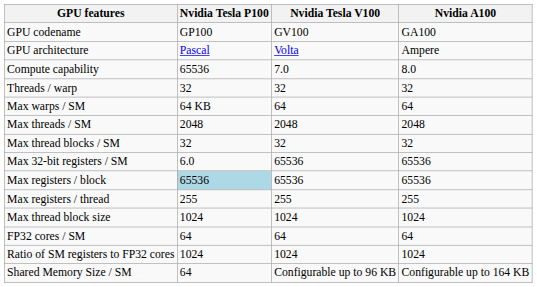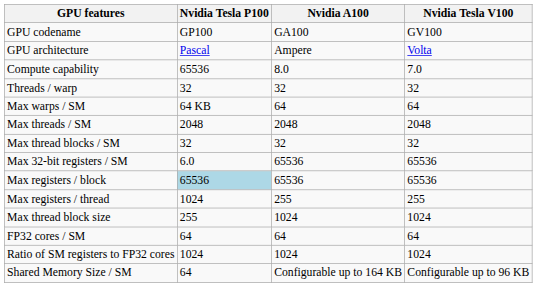 <table class="wikitable" style="text-align:left;">
 <tr>
 <th>GPU features</th>
 <th>Nvidia Tesla P100</th>
+<th>Nvidia A100</th>
 <th>Nvidia Tesla V100</th>
-<th>Nvidia A100</th>
 </tr>
 <tr>
 <td>GPU codename</td>
 <td>GP100</td>
+<td>GA100</td>
 <td>GV100</td>
-<td>GA100</td>
 </tr>
 <tr>
 <td>GPU architecture</td>
 <td><a href='#'>Pascal</a></td>
+<td>Ampere</td>
 <td><a href='#'>Volta</a></td>
-<td>Ampere</td>
 </tr>
 <tr>
 <td>Compute capability</td>
 <td>65536</td>
+<td>8.0</td>
 <td>7.0</td>
-<td>8.0</td>
 </tr>
 <tr>
 <td>Threads / warp</td>
 <td>32</td>
 <td>32</td>
 <td>32</td>
 </tr>
 <tr>
 <td>Max warps / SM</td>
 <td>64 KB</td>
 <td>64</td>
 <td>64</td>
 </tr>
 <tr>
 <td>Max threads / SM</td>
 <td>2048</td>
 <td>2048</td>
 <td>2048</td>
 </tr>
 <tr>
 <td>Max thread blocks / SM</td>
 <td>32</td>
 <td>32</td>
 <td>32</td>
 </tr>
 <tr>
 <td>Max 32-bit registers / SM</td>
 <td>6.0</td>
 <td>65536</td>
 <td>65536</td>
 </tr>
 <tr>
 <td>Max registers / block</td>
 <td style="background: lightblue;">65536</td>
 <td>65536</td>
 <td>65536</td>
 </tr>
 <tr>
 <td>Max registers / thread</td>
-<td>255</td>
+<td>1024</td>
 <td>255</td>
 <td>255</td>
 </tr>
 <tr>
 <td>Max thread block size</td>
-<td>1024</td>
+<td>255</td>
 <td>1024</td>
 <td>1024</td>
 </tr>
 <tr>
 <td>FP32 cores / SM</td>
 <td>64</td>
 <td>64</td>
 <td>64</td>
 </tr>
 <tr>
 <td>Ratio of SM registers to FP32 cores</td>
 <td>1024</td>
 <td>1024</td>
 <td>1024</td>
 </tr>
 <tr>
 <td>Shared Memory Size / SM</td>
 <td>64</td>
+<td>Configurable up to 164 KB</td>
 <td>Configurable up to 96 KB</td>
-<td>Configurable up to 164 KB</td>
 </tr>
 </table>
